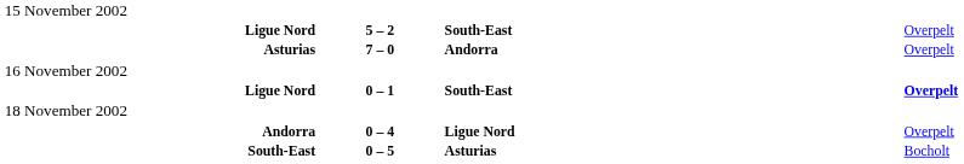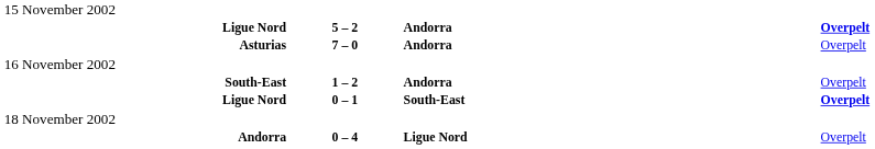 <table width=100% cellspacing=1>
 <tr>
 <th width=25%></th>
 <th width=10%></th>
 <th></th>
 </tr>
 <tr>
 <td>15 November 2002</td>
 </tr>
 <tr style=font-size:90%>
 <td align=right><strong>Ligue Nord</strong></td>
 <td align=center><strong>5 – 2</strong></td>
-<td><strong>South-East</strong></td>
-<td><a href='#'>Overpelt</a></td>
+<td><strong>Andorra</strong></td>
+<td><strong><a href='#'>Overpelt</a></strong></td>
 </tr>
 <tr style=font-size:90%>
 <td align=right><strong>Asturias</strong></td>
 <td align=center><strong>7 – 0</strong></td>
 <td><strong>Andorra</strong></td>
 <td><a href='#'>Overpelt</a></td>
 </tr>
 <tr>
 <td>16 November 2002</td>
+</tr>
+<tr style=font-size:90%>
+<td align=right><strong>South-East</strong></td>
+<td align=center><strong>1 – 2</strong></td>
+<td><strong>Andorra</strong></td>
+<td><a href='#'>Overpelt</a></td>
 </tr>
 <tr style=font-size:90%>
 <td align=right><strong>Ligue Nord</strong></td>
 <td align=center><strong>0 – 1</strong></td>
 <td><strong>South-East</strong></td>
 <td><strong><a href='#'>Overpelt</a></strong></td>
 </tr>
 <tr>
 <td>18 November 2002</td>
 </tr>
 <tr style=font-size:90%>
 <td align=right><strong>Andorra</strong></td>
 <td align=center><strong>0 – 4</strong></td>
 <td><strong>Ligue Nord</strong></td>
 <td><a href='#'>Overpelt</a></td>
 </tr>
-<tr style=font-size:90%>
-<td align=right><strong>South-East</strong></td>
-<td align=center><strong>0 – 5</strong></td>
-<td><strong>Asturias</strong></td>
-<td><a href='#'>Bocholt</a></td>
-</tr>
 </table>
